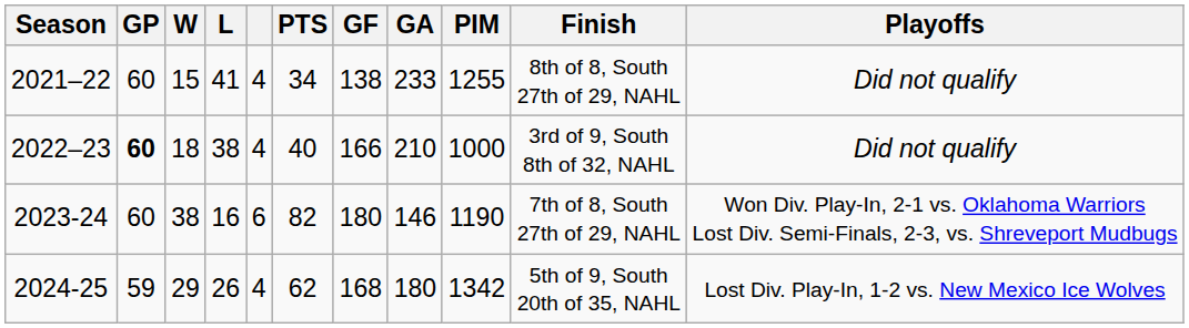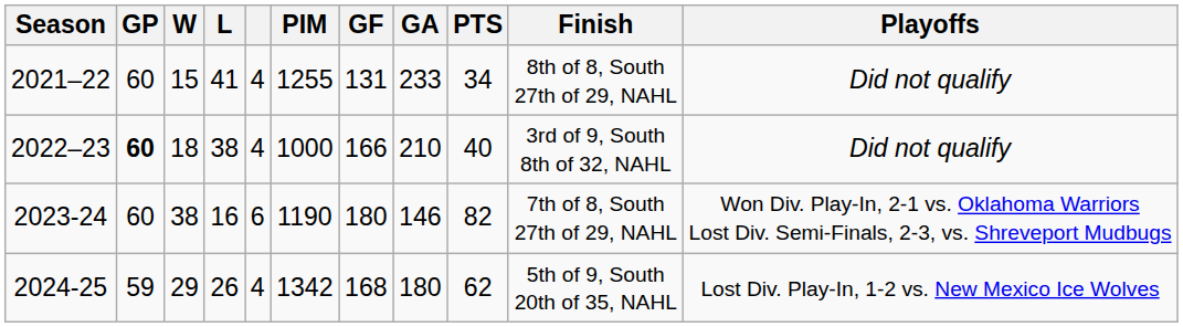 <table class="wikitable" style="text-align:center">
 <tr>
 <th>Season</th>
 <th>GP</th>
 <th>W</th>
 <th>L</th>
 <th></th>
-<th>PTS</th>
+<th>PIM</th>
 <th>GF</th>
 <th>GA</th>
-<th>PIM</th>
+<th>PTS</th>
 <th>Finish</th>
 <th>Playoffs</th>
 </tr>
 <tr>
 <td>2021–22</td>
 <td>60</td>
 <td>15</td>
 <td>41</td>
 <td>4</td>
+<td>1255</td>
+<td>131</td>
+<td>233</td>
 <td>34</td>
-<td>138</td>
-<td>233</td>
-<td>1255</td>
 <td><small>8th of 8, South<br>27th of 29, NAHL</small></td>
 <td><em>Did not qualify</em></td>
 </tr>
 <tr>
 <td>2022–23</td>
 <td><strong>60</strong></td>
 <td>18</td>
 <td>38</td>
 <td>4</td>
-<td>40</td>
+<td>1000</td>
 <td>166</td>
 <td>210</td>
-<td>1000</td>
+<td>40</td>
 <td><small>3rd of 9, South<br>8th of 32, NAHL</small></td>
 <td><em>Did not qualify</em></td>
 </tr>
 <tr>
 <td>2023-24</td>
 <td>60</td>
 <td>38</td>
 <td>16</td>
 <td>6</td>
-<td>82</td>
+<td>1190</td>
 <td>180</td>
 <td>146</td>
-<td>1190</td>
+<td>82</td>
 <td><small>7th of 8, South<br>27th of 29, NAHL</small></td>
 <td><small> Won Div. Play-In, 2-1 vs. <a href='#'>Oklahoma Warriors</a><br>Lost Div. Semi-Finals, 2-3, vs. <a href='#'>Shreveport Mudbugs</a> </small></td>
 </tr>
 <tr>
 <td>2024-25</td>
 <td>59</td>
 <td>29</td>
 <td>26</td>
 <td>4</td>
-<td>62</td>
+<td>1342</td>
 <td>168</td>
 <td>180</td>
-<td>1342</td>
+<td>62</td>
 <td><small>5th of 9, South<br>20th of 35, NAHL</small></td>
 <td><small> Lost Div. Play-In, 1-2 vs. <a href='#'>New Mexico Ice Wolves</a></small></td>
 </tr>
 </table>
